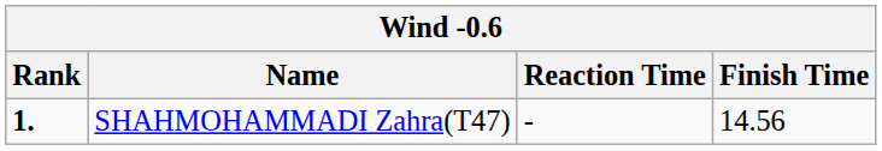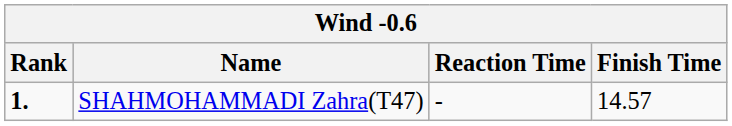 <table class="wikitable">
 <tr>
 <th colspan="4">Wind -0.6</th>
 </tr>
 <tr>
 <th>Rank</th>
 <th>Name</th>
 <th>Reaction Time</th>
 <th>Finish Time</th>
 </tr>
 <tr>
 <td><strong>1.</strong></td>
 <td><a href='#'>SHAHMOHAMMADI Zahra</a>(T47)<br></td>
 <td>-</td>
-<td>14.56</td>
+<td>14.57</td>
 </tr>
 </table>
